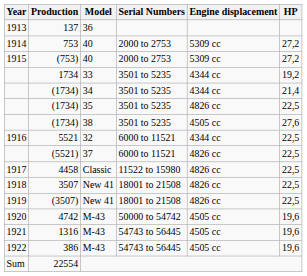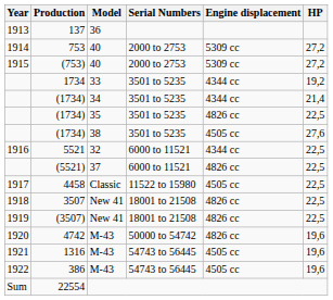 <table class="wikitable sortable">
 <tr>
 <th>Year</th>
 <th>Production</th>
 <th>Model</th>
 <th>Serial Numbers</th>
 <th>Engine displacement</th>
 <th>HP</th>
 </tr>
 <tr>
 <td>1913</td>
 <td align="right">137</td>
 <td>36</td>
 <td></td>
 <td></td>
 </tr>
 <tr>
 <td>1914</td>
 <td align="right">753</td>
 <td>40 </td>
 <td>2000 to 2753</td>
 <td>5309 cc</td>
 <td>27,2</td>
 </tr>
 <tr>
 <td>1915</td>
 <td align="right">(753)</td>
 <td>40 </td>
 <td>2000 to 2753</td>
 <td>5309 cc</td>
 <td>27,2</td>
 </tr>
 <tr>
 <td></td>
 <td align="right">1734</td>
 <td>33</td>
 <td>3501 to 5235</td>
 <td>4344 cc</td>
 <td>19,2</td>
 </tr>
 <tr>
 <td></td>
 <td align="right">(1734)</td>
 <td>34</td>
 <td>3501 to 5235</td>
 <td>4344 cc</td>
 <td>21,4</td>
 </tr>
 <tr>
 <td></td>
 <td align="right">(1734)</td>
 <td>35 </td>
 <td>3501 to 5235</td>
 <td>4826 cc</td>
 <td>22,5</td>
 </tr>
 <tr>
 <td></td>
 <td align="right">(1734)</td>
 <td>38</td>
 <td>3501 to 5235</td>
 <td>4505 cc</td>
 <td>27,6</td>
 </tr>
 <tr>
 <td>1916</td>
 <td align="right">5521</td>
 <td>32</td>
 <td>6000 to 11521</td>
 <td>4344 cc</td>
 <td>22,5</td>
 </tr>
 <tr>
 <td></td>
 <td align="right">(5521)</td>
 <td>37 </td>
 <td>6000 to 11521</td>
 <td>4826 cc</td>
 <td>22,5</td>
 </tr>
 <tr>
 <td>1917</td>
 <td align="right">4458</td>
 <td>Classic</td>
 <td>11522 to 15980</td>
-<td>4826 cc</td>
+<td>4505 cc</td>
 <td>22,5</td>
 </tr>
 <tr>
 <td>1918</td>
 <td align="right">3507</td>
 <td>New 41 </td>
 <td>18001 to 21508</td>
 <td>4826 cc</td>
 <td>22,5</td>
 </tr>
 <tr>
 <td>1919</td>
 <td align="right">(3507)</td>
 <td>New 41 </td>
 <td>18001 to 21508</td>
 <td>4826 cc</td>
 <td>22,5</td>
 </tr>
 <tr>
 <td>1920</td>
 <td align="right">4742</td>
 <td>M-43 </td>
 <td>50000 to 54742</td>
-<td>4505 cc</td>
+<td>4826 cc</td>
 <td>19,6</td>
 </tr>
 <tr>
 <td>1921</td>
 <td align="right">1316</td>
 <td>M-43</td>
 <td>54743 to 56445</td>
 <td>4505 cc</td>
 <td>19,6</td>
 </tr>
 <tr>
 <td>1922</td>
 <td align="right">386</td>
 <td>M-43</td>
 <td>54743 to 56445</td>
 <td>4505 cc</td>
 <td>19,6</td>
 </tr>
 <tr>
 <td>Sum</td>
 <td align="right">22554</td>
 </tr>
 </table>
